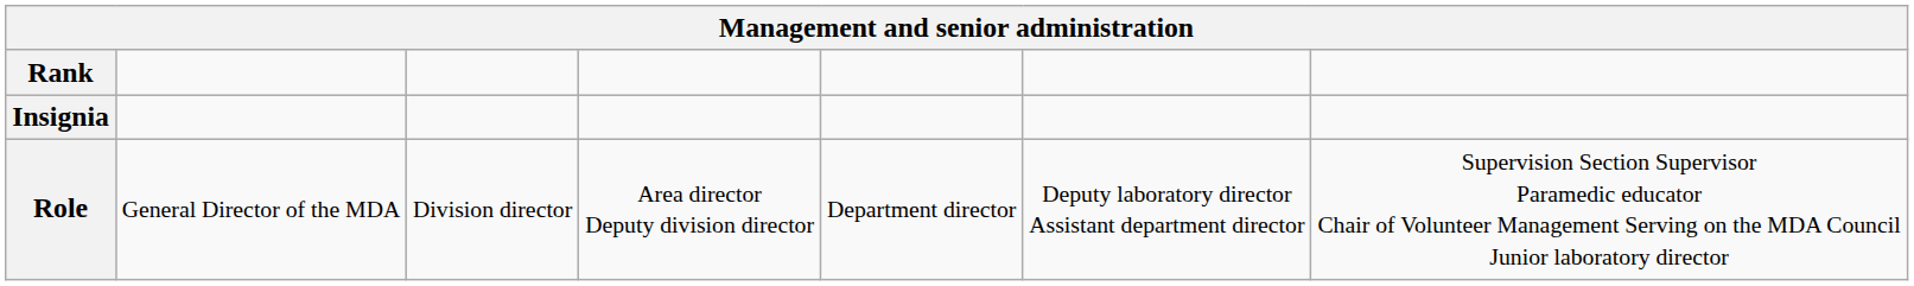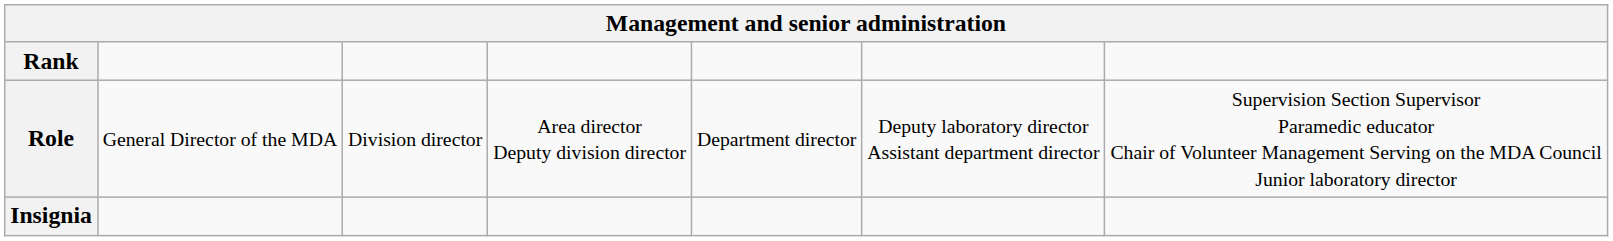 <table class="wikitable">
 <tr>
 <th colspan=7>Management and senior administration</th>
 </tr>
 <tr style="text-align:center;">
 <th>Rank</th>
-<td></td>
-<td></td>
-<td></td>
-<td></td>
-<td></td>
-<td></td>
-</tr>
-<tr style="text-align:center;">
-<th>Insignia</th>
 <td></td>
 <td></td>
 <td></td>
 <td></td>
 <td></td>
 <td></td>
 </tr>
 <tr style="text-align:center;">
 <th>Role</th>
 <td><small>General Director of the MDA</small></td>
 <td><small>Division director</small></td>
 <td><small>Area director<br>Deputy division director</small></td>
 <td><small>Department director</small></td>
 <td><small>Deputy laboratory director<br>Assistant department director</small></td>
 <td><small>Supervision Section Supervisor<br>Paramedic educator<br>Chair of Volunteer Management Serving on the MDA Council<br>Junior laboratory director</small></td>
 </tr>
+<tr style="text-align:center;">
+<th>Insignia</th>
+<td></td>
+<td></td>
+<td></td>
+<td></td>
+<td></td>
+<td></td>
+</tr>
 </table>
